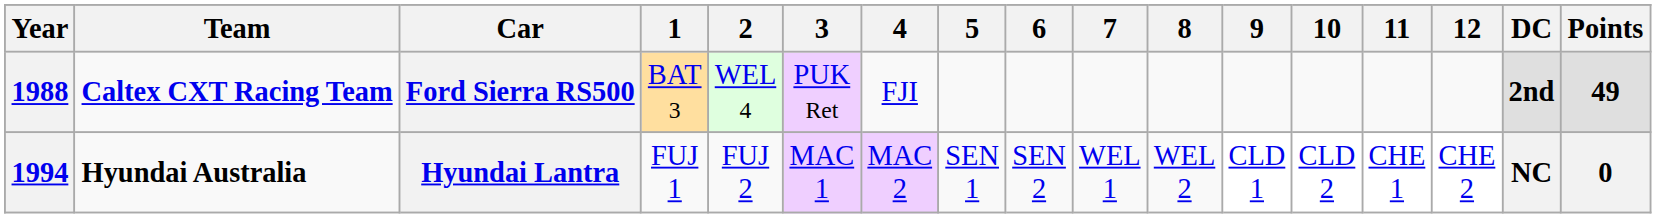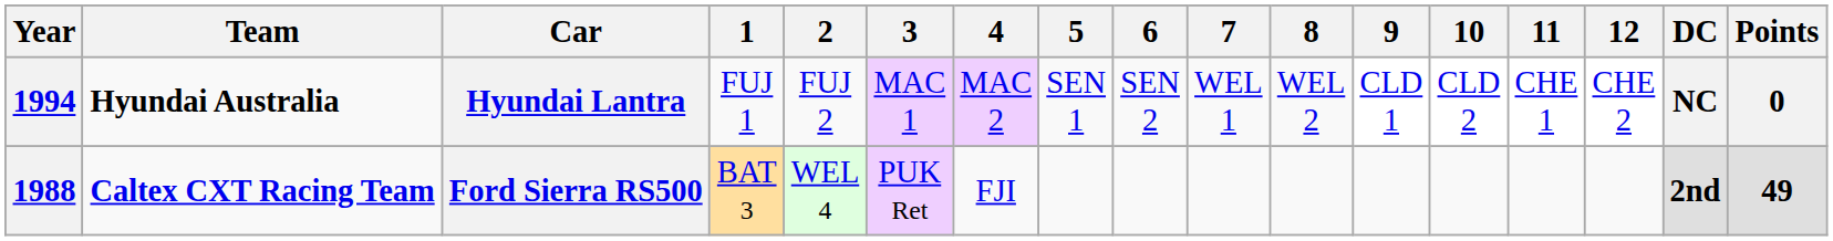 <table class="wikitable" style="text-align:center; font-size:95%">
 <tr>
 <th>Year</th>
 <th>Team</th>
 <th>Car</th>
 <th>1</th>
 <th>2</th>
 <th>3</th>
 <th>4</th>
 <th>5</th>
 <th>6</th>
 <th>7</th>
 <th>8</th>
 <th>9</th>
 <th>10</th>
 <th>11</th>
 <th>12</th>
 <th>DC</th>
 <th>Points</th>
 </tr>
 <tr>
+<th><a href='#'>1994</a></th>
+<td align="left"> <strong>Hyundai Australia</strong></td>
+<th><a href='#'>Hyundai Lantra</a></th>
+<td><a href='#'>FUJ<br>1</a></td>
+<td><a href='#'>FUJ<br>2</a></td>
+<td style="background:#EFCFFF;"><a href='#'>MAC<br>1</a><br></td>
+<td style="background:#EFCFFF;"><a href='#'>MAC<br>2</a><br></td>
+<td><a href='#'>SEN<br>1</a><br></td>
+<td><a href='#'>SEN<br>2</a><br></td>
+<td><a href='#'>WEL<br>1</a></td>
+<td><a href='#'>WEL<br>2</a></td>
+<td style="background:#FFFFFF;"><a href='#'>CLD<br>1</a><br></td>
+<td style="background:#FFFFFF;"><a href='#'>CLD<br>2</a><br></td>
+<td style="background:#FFFFFF;"><a href='#'>CHE<br>1</a><br></td>
+<td style="background:#FFFFFF;"><a href='#'>CHE<br>2</a><br></td>
+<th>NC</th>
+<th>0</th>
+</tr>
+<tr>
 <th><a href='#'>1988</a></th>
 <td align="left"> <a href='#'><strong>Caltex CXT Racing Team</strong></a></td>
 <th><a href='#'>Ford Sierra RS500</a></th>
 <td style="background:#ffdf9f;"><a href='#'>BAT</a><br><small>3</small></td>
 <td style="background:#dfffdf;"><a href='#'>WEL</a><br><small>4</small></td>
 <td style="background:#efcfff;"><a href='#'>PUK</a><br><small>Ret</small></td>
 <td><a href='#'>FJI</a></td>
 <td></td>
 <td></td>
 <td></td>
 <td></td>
 <td></td>
 <td></td>
 <td></td>
 <td></td>
 <th align="center" style="background:#dfdfdf;">2nd</th>
 <th align="center" style="background:#dfdfdf;">49</th>
 </tr>
-<tr>
-<th><a href='#'>1994</a></th>
-<td align="left"> <strong>Hyundai Australia</strong></td>
-<th><a href='#'>Hyundai Lantra</a></th>
-<td><a href='#'>FUJ<br>1</a></td>
-<td><a href='#'>FUJ<br>2</a></td>
-<td style="background:#EFCFFF;"><a href='#'>MAC<br>1</a><br></td>
-<td style="background:#EFCFFF;"><a href='#'>MAC<br>2</a><br></td>
-<td><a href='#'>SEN<br>1</a><br></td>
-<td><a href='#'>SEN<br>2</a><br></td>
-<td><a href='#'>WEL<br>1</a></td>
-<td><a href='#'>WEL<br>2</a></td>
-<td style="background:#FFFFFF;"><a href='#'>CLD<br>1</a><br></td>
-<td style="background:#FFFFFF;"><a href='#'>CLD<br>2</a><br></td>
-<td style="background:#FFFFFF;"><a href='#'>CHE<br>1</a><br></td>
-<td style="background:#FFFFFF;"><a href='#'>CHE<br>2</a><br></td>
-<th>NC</th>
-<th>0</th>
-</tr>
 </table>
